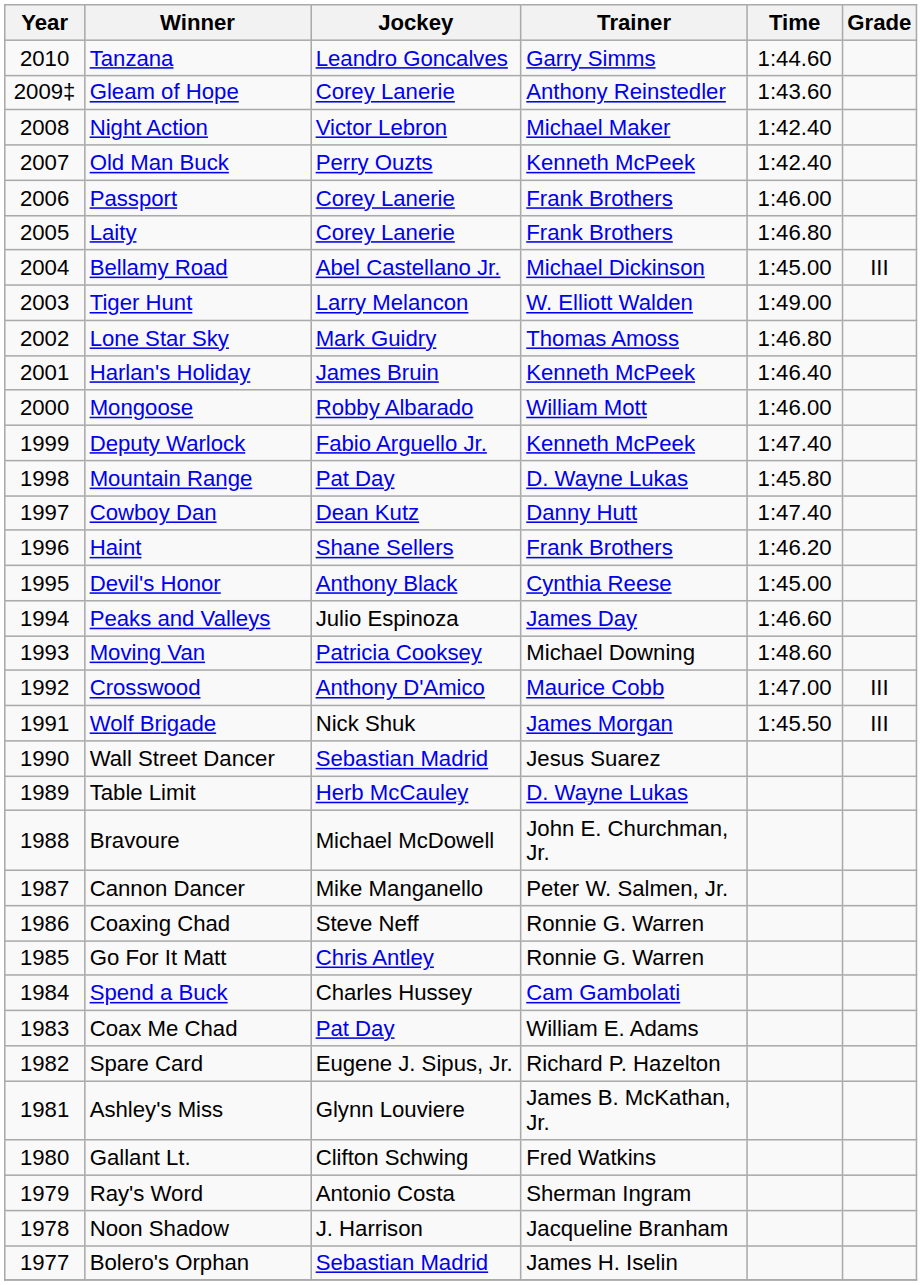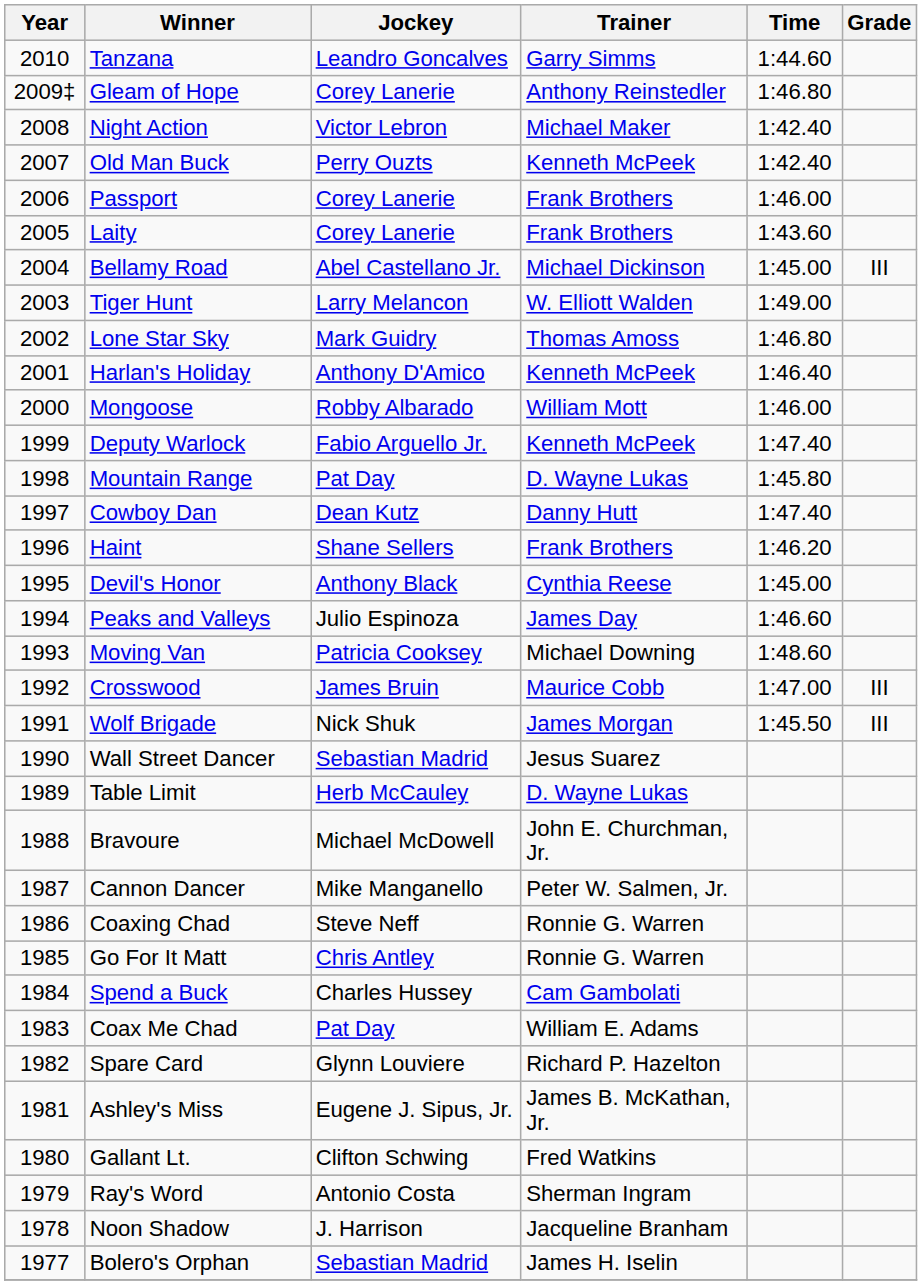 <table class="wikitable sortable" style="font-size:90%">
 <tr>
 <th style="width:45px">Year<br></th>
 <th style="width:140px">Winner<br></th>
 <th style="width:130px">Jockey<br></th>
 <th style="width:140px">Trainer<br></th>
 <th style="width:55px">Time <br></th>
 <th style="width:35px">Grade<br></th>
 </tr>
 <tr>
 <td align=center>2010</td>
 <td><a href='#'>Tanzana</a></td>
 <td><a href='#'>Leandro Goncalves</a></td>
 <td><a href='#'>Garry Simms</a></td>
 <td align=center>1:44.60</td>
 <td align=center></td>
 </tr>
 <tr>
 <td align=center>2009‡</td>
 <td><a href='#'>Gleam of Hope</a></td>
 <td><a href='#'>Corey Lanerie</a></td>
 <td><a href='#'>Anthony Reinstedler</a></td>
-<td align=center>1:43.60</td>
+<td align=center>1:46.80</td>
 <td align=center></td>
 </tr>
 <tr>
 <td align=center>2008</td>
 <td><a href='#'>Night Action</a></td>
 <td><a href='#'>Victor Lebron</a></td>
 <td><a href='#'>Michael Maker</a></td>
 <td align=center>1:42.40</td>
 <td align=center></td>
 </tr>
 <tr>
 <td align=center>2007</td>
 <td><a href='#'>Old Man Buck</a></td>
 <td><a href='#'>Perry Ouzts</a></td>
 <td><a href='#'>Kenneth McPeek</a></td>
 <td align=center>1:42.40</td>
 <td align=center></td>
 </tr>
 <tr>
 <td align=center>2006</td>
 <td><a href='#'>Passport</a></td>
 <td><a href='#'>Corey Lanerie</a></td>
 <td><a href='#'>Frank Brothers</a></td>
 <td align=center>1:46.00</td>
 <td align=center></td>
 </tr>
 <tr>
 <td align=center>2005</td>
 <td><a href='#'>Laity</a></td>
 <td><a href='#'>Corey Lanerie</a></td>
 <td><a href='#'>Frank Brothers</a></td>
-<td align=center>1:46.80</td>
+<td align=center>1:43.60</td>
 <td align=center></td>
 </tr>
 <tr>
 <td align=center>2004</td>
 <td><a href='#'>Bellamy Road</a></td>
 <td><a href='#'>Abel Castellano Jr.</a></td>
 <td><a href='#'>Michael Dickinson</a></td>
 <td align=center>1:45.00</td>
 <td align=center>III</td>
 </tr>
 <tr>
 <td align=center>2003</td>
 <td><a href='#'>Tiger Hunt</a></td>
 <td><a href='#'>Larry Melancon</a></td>
 <td><a href='#'>W. Elliott Walden</a></td>
 <td align=center>1:49.00</td>
 <td align=center></td>
 </tr>
 <tr>
 <td align=center>2002</td>
 <td><a href='#'>Lone Star Sky</a></td>
 <td><a href='#'>Mark Guidry</a></td>
 <td><a href='#'>Thomas Amoss</a></td>
 <td align=center>1:46.80</td>
 <td align=center></td>
 </tr>
 <tr>
 <td align=center>2001</td>
 <td><a href='#'>Harlan's Holiday</a></td>
-<td><a href='#'>James Bruin</a></td>
+<td><a href='#'>Anthony D'Amico</a></td>
 <td><a href='#'>Kenneth McPeek</a></td>
 <td align=center>1:46.40</td>
 <td align=center></td>
 </tr>
 <tr>
 <td align=center>2000</td>
 <td><a href='#'>Mongoose</a></td>
 <td><a href='#'>Robby Albarado</a></td>
 <td><a href='#'>William Mott</a></td>
 <td align=center>1:46.00</td>
 <td align=center></td>
 </tr>
 <tr>
 <td align=center>1999</td>
 <td><a href='#'>Deputy Warlock</a></td>
 <td><a href='#'>Fabio Arguello Jr.</a></td>
 <td><a href='#'>Kenneth McPeek</a></td>
 <td align=center>1:47.40</td>
 <td align=center></td>
 </tr>
 <tr>
 <td align=center>1998</td>
 <td><a href='#'>Mountain Range</a></td>
 <td><a href='#'>Pat Day</a></td>
 <td><a href='#'>D. Wayne Lukas</a></td>
 <td align=center>1:45.80</td>
 <td align=center></td>
 </tr>
 <tr>
 <td align=center>1997</td>
 <td><a href='#'>Cowboy Dan</a></td>
 <td><a href='#'>Dean Kutz</a></td>
 <td><a href='#'>Danny Hutt</a></td>
 <td align=center>1:47.40</td>
 <td align=center></td>
 </tr>
 <tr>
 <td align=center>1996</td>
 <td><a href='#'>Haint</a></td>
 <td><a href='#'>Shane Sellers</a></td>
 <td><a href='#'>Frank Brothers</a></td>
 <td align=center>1:46.20</td>
 <td align=center></td>
 </tr>
 <tr>
 <td align=center>1995</td>
 <td><a href='#'>Devil's Honor</a></td>
 <td><a href='#'>Anthony Black</a></td>
 <td><a href='#'>Cynthia Reese</a></td>
 <td align=center>1:45.00</td>
 <td align=center></td>
 </tr>
 <tr>
 <td align=center>1994</td>
 <td><a href='#'>Peaks and Valleys</a></td>
 <td>Julio Espinoza</td>
 <td><a href='#'>James Day</a></td>
 <td align=center>1:46.60</td>
 <td align=center></td>
 </tr>
 <tr>
 <td align=center>1993</td>
 <td><a href='#'>Moving Van</a></td>
 <td><a href='#'>Patricia Cooksey</a></td>
 <td>Michael Downing</td>
 <td align=center>1:48.60</td>
 <td align=center></td>
 </tr>
 <tr>
 <td align=center>1992</td>
 <td><a href='#'>Crosswood</a></td>
-<td><a href='#'>Anthony D'Amico</a></td>
+<td><a href='#'>James Bruin</a></td>
 <td><a href='#'>Maurice Cobb</a></td>
 <td align=center>1:47.00</td>
 <td align=center>III</td>
 </tr>
 <tr>
 <td align=center>1991</td>
 <td><a href='#'>Wolf Brigade</a></td>
 <td>Nick Shuk</td>
 <td><a href='#'>James Morgan</a></td>
 <td align=center>1:45.50</td>
 <td align=center>III</td>
 </tr>
 <tr>
 <td align=center>1990</td>
 <td>Wall Street Dancer</td>
 <td><a href='#'>Sebastian Madrid</a></td>
 <td>Jesus Suarez</td>
 <td align=center></td>
 <td align=center></td>
 </tr>
 <tr>
 <td align=center>1989</td>
 <td>Table Limit</td>
 <td><a href='#'>Herb McCauley</a></td>
 <td><a href='#'>D. Wayne Lukas</a></td>
 <td align=center></td>
 <td align=center></td>
 </tr>
 <tr>
 <td align=center>1988</td>
 <td>Bravoure</td>
 <td>Michael McDowell</td>
 <td>John E. Churchman, Jr.</td>
 <td align=center></td>
 <td align=center></td>
 </tr>
 <tr>
 <td align=center>1987</td>
 <td>Cannon Dancer</td>
 <td>Mike Manganello</td>
 <td>Peter W. Salmen, Jr.</td>
 <td align=center></td>
 <td align=center></td>
 </tr>
 <tr>
 <td align=center>1986</td>
 <td>Coaxing Chad</td>
 <td>Steve Neff</td>
 <td>Ronnie G. Warren</td>
 <td align=center></td>
 <td align=center></td>
 </tr>
 <tr>
 <td align=center>1985</td>
 <td>Go For It Matt</td>
 <td><a href='#'>Chris Antley</a></td>
 <td>Ronnie G. Warren</td>
 <td align=center></td>
 <td align=center></td>
 </tr>
 <tr>
 <td align=center>1984</td>
 <td><a href='#'>Spend a Buck</a></td>
 <td>Charles Hussey</td>
 <td><a href='#'>Cam Gambolati</a></td>
 <td align=center></td>
 <td align=center></td>
 </tr>
 <tr>
 <td align=center>1983</td>
 <td>Coax Me Chad</td>
 <td><a href='#'>Pat Day</a></td>
 <td>William E. Adams</td>
 <td align=center></td>
 <td align=center></td>
 </tr>
 <tr>
 <td align=center>1982</td>
 <td>Spare Card</td>
-<td>Eugene J. Sipus, Jr.</td>
+<td>Glynn Louviere</td>
 <td>Richard P. Hazelton</td>
 <td align=center></td>
 <td align=center></td>
 </tr>
 <tr>
 <td align=center>1981</td>
 <td>Ashley's Miss</td>
-<td>Glynn Louviere</td>
+<td>Eugene J. Sipus, Jr.</td>
 <td>James B. McKathan, Jr.</td>
 <td align=center></td>
 <td align=center></td>
 </tr>
 <tr>
 <td align=center>1980</td>
 <td>Gallant Lt.</td>
 <td>Clifton Schwing</td>
 <td>Fred Watkins</td>
 <td align=center></td>
 <td align=center></td>
 </tr>
 <tr>
 <td align=center>1979</td>
 <td>Ray's Word</td>
 <td>Antonio Costa</td>
 <td>Sherman Ingram</td>
 <td align=center></td>
 <td align=center></td>
 </tr>
 <tr>
 <td align=center>1978</td>
 <td>Noon Shadow</td>
 <td>J. Harrison</td>
 <td>Jacqueline Branham</td>
 <td align=center></td>
 <td align=center></td>
 </tr>
 <tr>
 <td align=center>1977</td>
 <td>Bolero's Orphan</td>
 <td><a href='#'>Sebastian Madrid</a></td>
 <td>James H. Iselin</td>
 <td align=center></td>
 <td align=center></td>
 </tr>
 <tr>
 </tr>
 </table>
